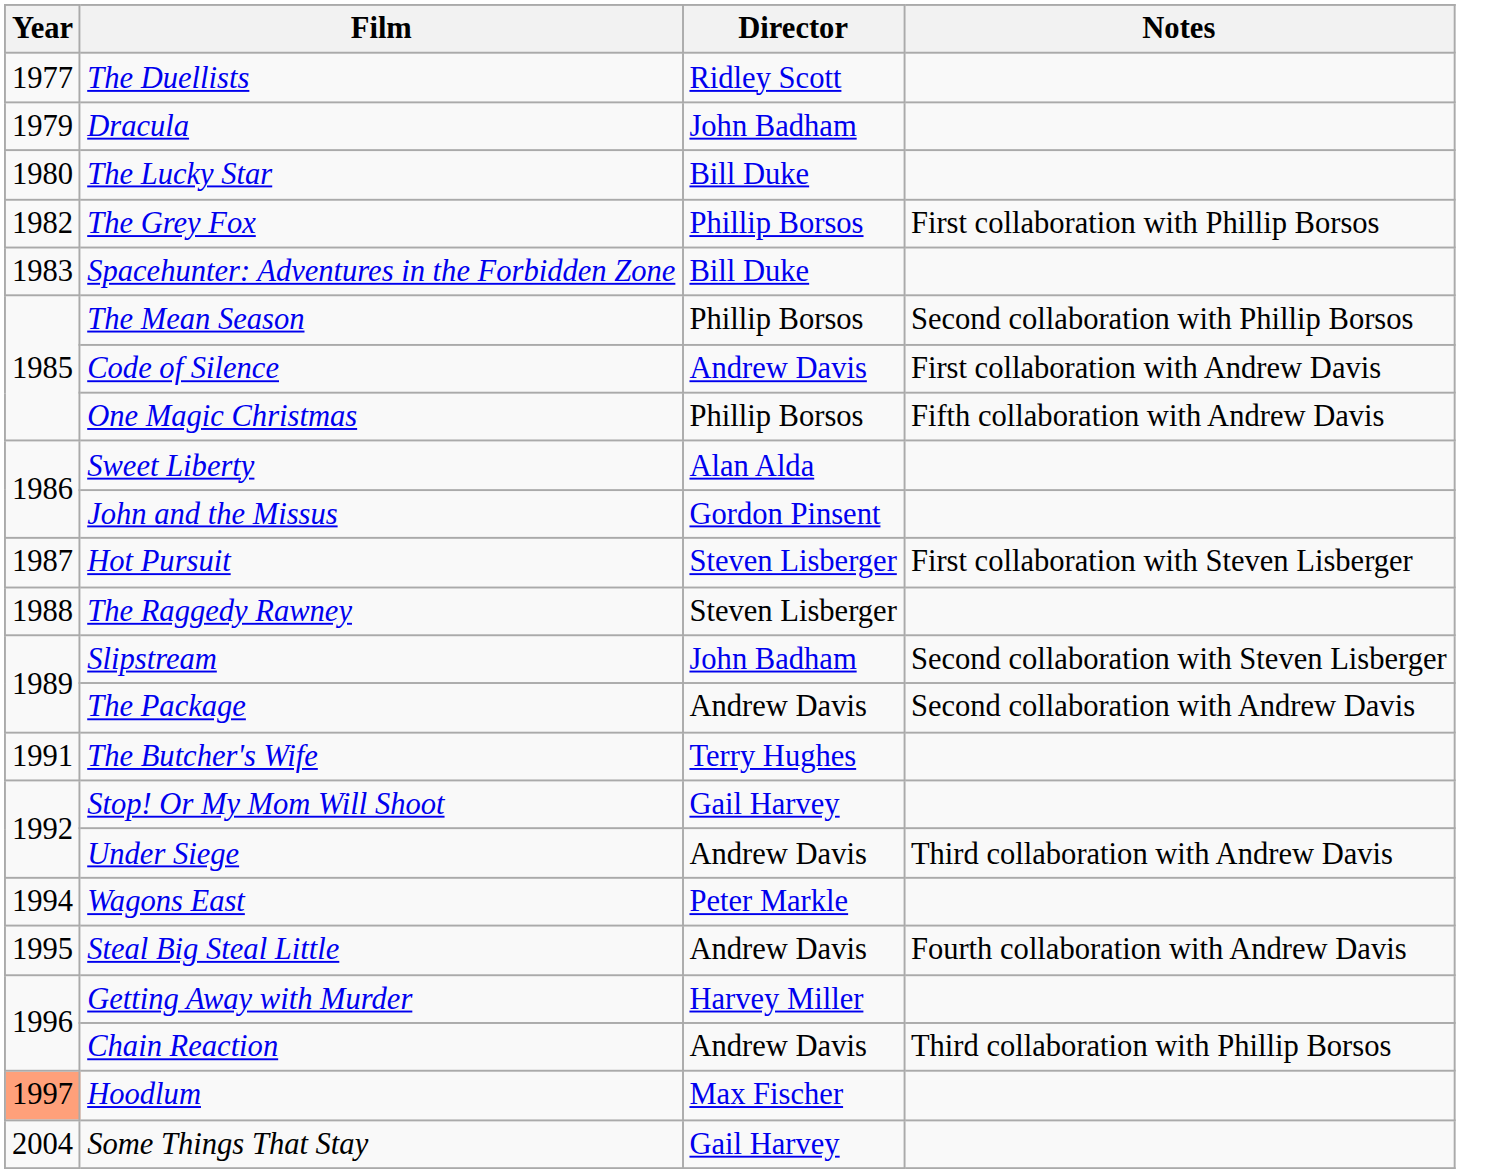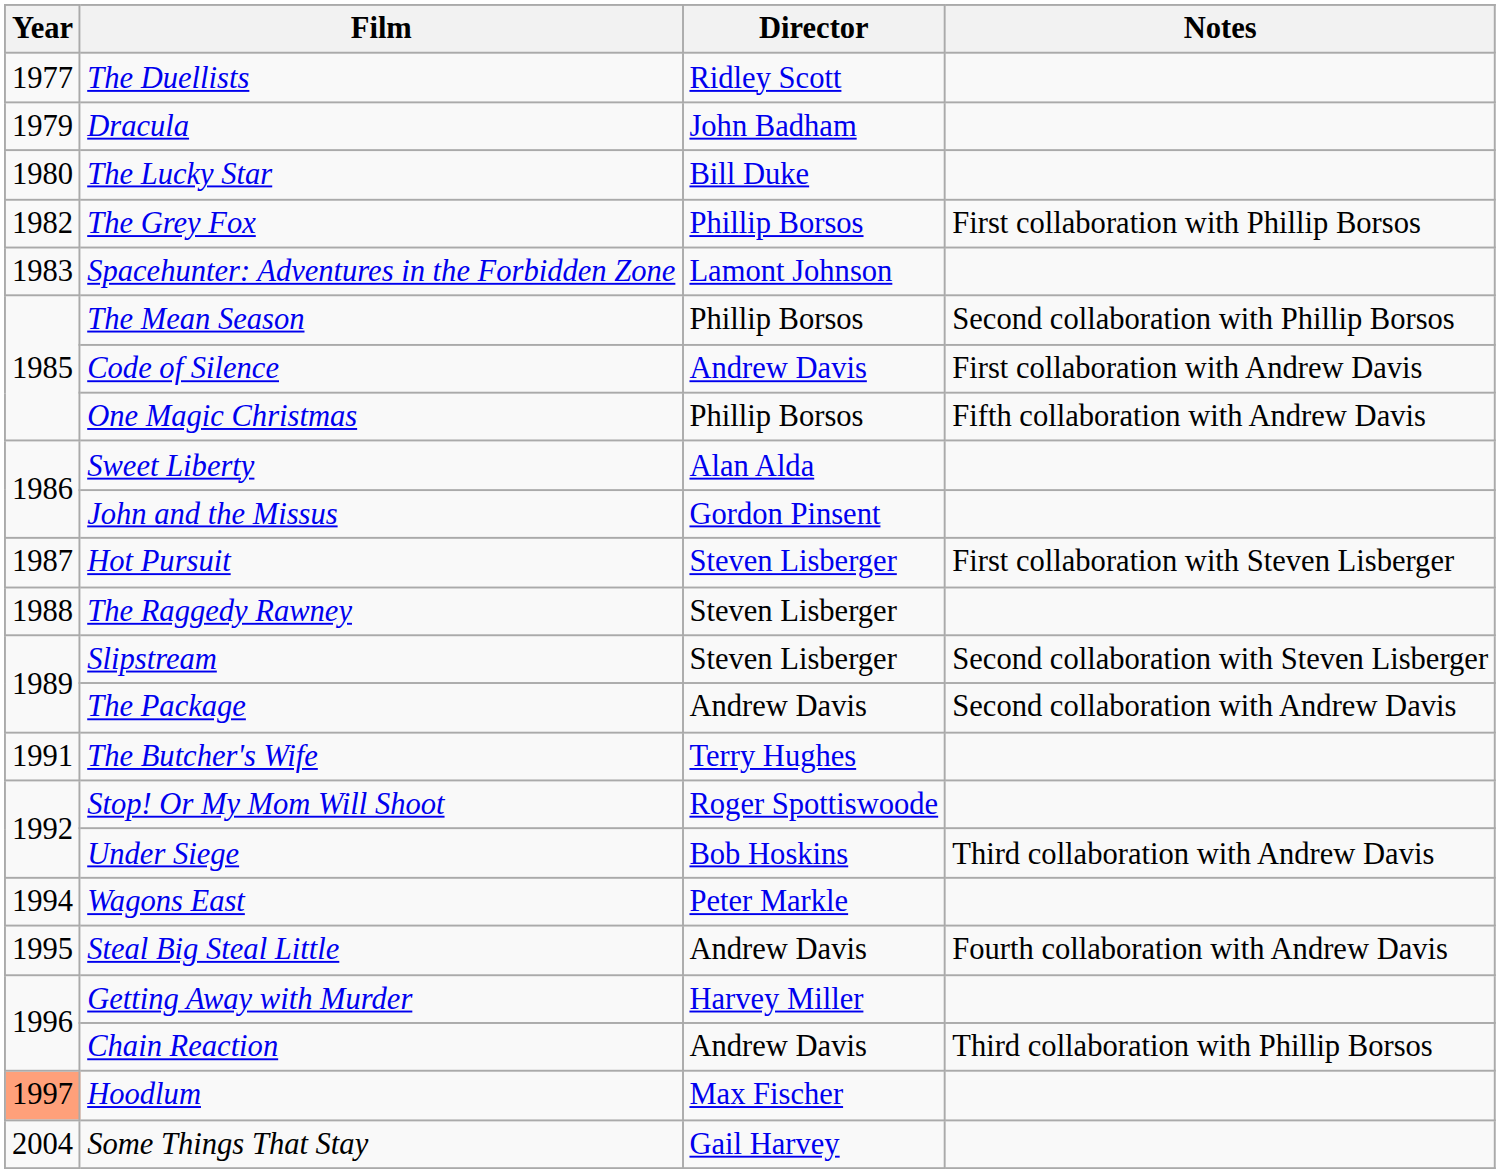 <table class="wikitable">
 <tr>
 <th>Year</th>
 <th>Film</th>
 <th>Director</th>
 <th>Notes</th>
 </tr>
 <tr>
 <td>1977</td>
 <td><em><a href='#'>The Duellists</a></em></td>
 <td><a href='#'>Ridley Scott</a></td>
 <td></td>
 </tr>
 <tr>
 <td>1979</td>
 <td><em><a href='#'>Dracula</a></em></td>
 <td><a href='#'>John Badham</a></td>
 <td><small></small></td>
 </tr>
 <tr>
 <td>1980</td>
 <td><em><a href='#'>The Lucky Star</a></em></td>
 <td><a href='#'>Bill Duke</a></td>
 <td></td>
 </tr>
 <tr>
 <td>1982</td>
 <td><em><a href='#'>The Grey Fox</a></em></td>
 <td><a href='#'>Phillip Borsos</a></td>
 <td>First collaboration with Phillip Borsos</td>
 </tr>
 <tr>
 <td>1983</td>
 <td><em><a href='#'>Spacehunter: Adventures in the Forbidden Zone</a></em></td>
-<td><a href='#'>Bill Duke</a></td>
+<td><a href='#'>Lamont Johnson</a></td>
 <td></td>
 </tr>
 <tr>
 <td rowspan=3>1985</td>
 <td><em><a href='#'>The Mean Season</a></em></td>
 <td>Phillip Borsos</td>
 <td>Second collaboration with Phillip Borsos</td>
 </tr>
 <tr>
 <td><em><a href='#'>Code of Silence</a></em></td>
 <td><a href='#'>Andrew Davis</a></td>
 <td>First collaboration with Andrew Davis</td>
 </tr>
 <tr>
 <td><em><a href='#'>One Magic Christmas</a></em></td>
 <td>Phillip Borsos</td>
 <td>Fifth collaboration with Andrew Davis</td>
 </tr>
 <tr>
 <td rowspan=2>1986</td>
 <td><em><a href='#'>Sweet Liberty</a></em></td>
 <td><a href='#'>Alan Alda</a></td>
 <td></td>
 </tr>
 <tr>
 <td><em><a href='#'>John and the Missus</a></em></td>
 <td><a href='#'>Gordon Pinsent</a></td>
 <td></td>
 </tr>
 <tr>
 <td>1987</td>
 <td><em><a href='#'>Hot Pursuit</a></em></td>
 <td><a href='#'>Steven Lisberger</a></td>
 <td>First collaboration with Steven Lisberger</td>
 </tr>
 <tr>
 <td>1988</td>
 <td><em><a href='#'>The Raggedy Rawney</a></em></td>
 <td>Steven Lisberger</td>
 <td></td>
 </tr>
 <tr>
 <td rowspan=2>1989</td>
 <td><em><a href='#'>Slipstream</a></em></td>
-<td><a href='#'>John Badham</a></td>
+<td>Steven Lisberger</td>
 <td>Second collaboration with Steven Lisberger</td>
 </tr>
 <tr>
 <td><em><a href='#'>The Package</a></em></td>
 <td>Andrew Davis</td>
 <td>Second collaboration with Andrew Davis</td>
 </tr>
 <tr>
 <td>1991</td>
 <td><em><a href='#'>The Butcher's Wife</a></em></td>
 <td><a href='#'>Terry Hughes</a></td>
 <td></td>
 </tr>
 <tr>
 <td rowspan=2>1992</td>
 <td><em><a href='#'>Stop! Or My Mom Will Shoot</a></em></td>
-<td><a href='#'>Gail Harvey</a></td>
+<td><a href='#'>Roger Spottiswoode</a></td>
 <td></td>
 </tr>
 <tr>
 <td><em><a href='#'>Under Siege</a></em></td>
-<td>Andrew Davis</td>
+<td><a href='#'>Bob Hoskins</a></td>
 <td>Third collaboration with Andrew Davis</td>
 </tr>
 <tr>
 <td>1994</td>
 <td><em><a href='#'>Wagons East</a></em></td>
 <td><a href='#'>Peter Markle</a></td>
 <td></td>
 </tr>
 <tr>
 <td>1995</td>
 <td><em><a href='#'>Steal Big Steal Little</a></em></td>
 <td>Andrew Davis</td>
 <td>Fourth collaboration with Andrew Davis</td>
 </tr>
 <tr>
 <td rowspan=2>1996</td>
 <td><em><a href='#'>Getting Away with Murder</a></em></td>
 <td><a href='#'>Harvey Miller</a></td>
 <td></td>
 </tr>
 <tr>
 <td><em><a href='#'>Chain Reaction</a></em></td>
 <td>Andrew Davis</td>
 <td>Third collaboration with Phillip Borsos</td>
 </tr>
 <tr>
 <td style="background: lightsalmon;">1997</td>
 <td><em><a href='#'>Hoodlum</a></em></td>
 <td><a href='#'>Max Fischer</a></td>
 <td></td>
 </tr>
 <tr>
 <td>2004</td>
 <td><em>Some Things That Stay</em></td>
 <td><a href='#'>Gail Harvey</a></td>
 <td></td>
 </tr>
 </table>
